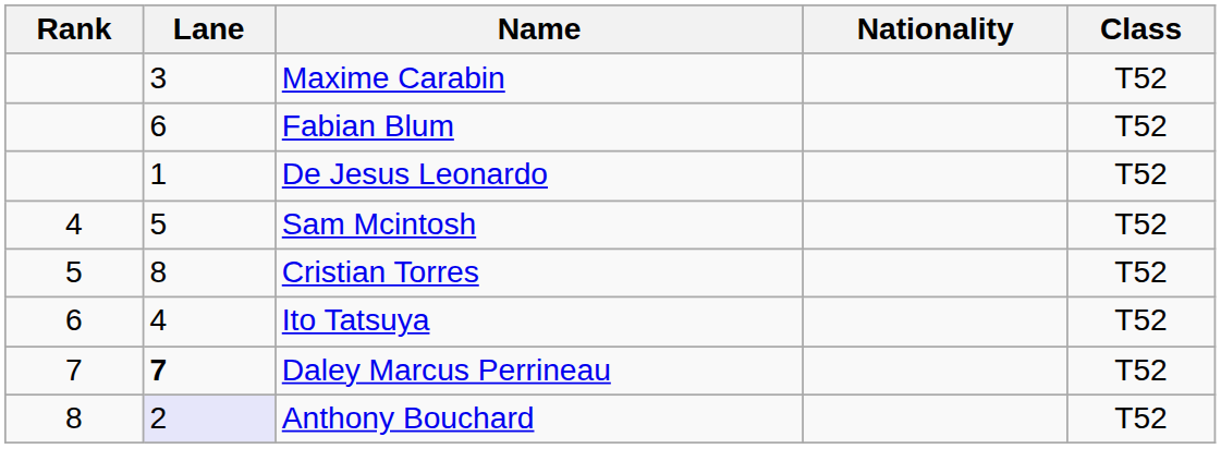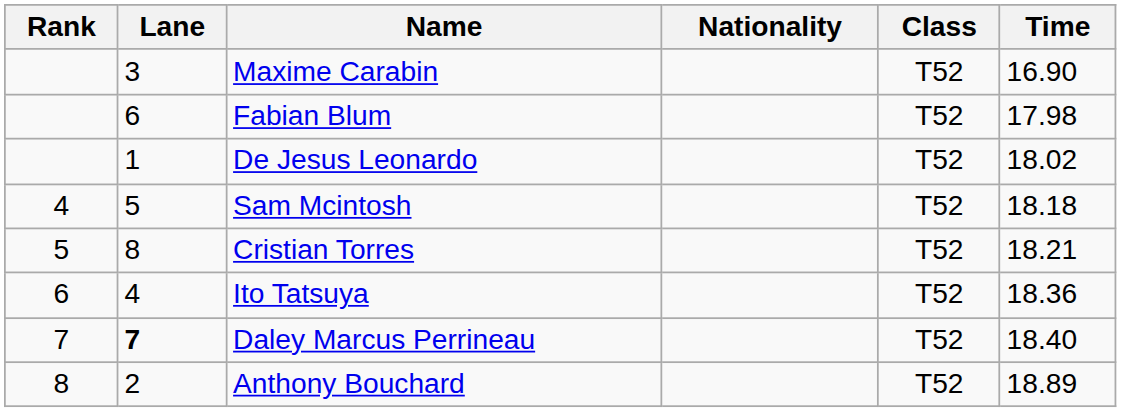 <table class="wikitable sortable" style="text-align:left ; width:50%">
 <tr>
 <th>Rank</th>
 <th>Lane</th>
 <th>Name</th>
 <th>Nationality</th>
 <th>Class</th>
+<th>Time</th>
 </tr>
 <tr>
 <td align=center></td>
 <td>3</td>
 <td><a href='#'>Maxime Carabin</a></td>
 <td></td>
 <td align=center>T52</td>
+<td>16.90</td>
 </tr>
 <tr>
 <td align=center></td>
 <td>6</td>
 <td><a href='#'>Fabian  Blum</a></td>
 <td></td>
 <td align=center>T52</td>
+<td>17.98</td>
 </tr>
 <tr>
 <td align=center></td>
 <td>1</td>
 <td><a href='#'>De Jesus  Leonardo</a></td>
 <td></td>
 <td align=center>T52</td>
+<td>18.02</td>
 </tr>
 <tr>
 <td align=center>4</td>
 <td>5</td>
 <td><a href='#'>Sam  Mcintosh</a></td>
 <td></td>
 <td align=center>T52</td>
+<td>18.18</td>
 </tr>
 <tr>
 <td align=center>5</td>
 <td>8</td>
 <td><a href='#'>Cristian Torres</a></td>
 <td></td>
 <td align=center>T52</td>
+<td>18.21</td>
 </tr>
 <tr>
 <td align=center>6</td>
 <td>4</td>
 <td><a href='#'>Ito Tatsuya  </a></td>
 <td></td>
 <td align=center>T52</td>
+<td>18.36</td>
 </tr>
 <tr>
 <td align=center>7</td>
 <td><strong>7</strong></td>
 <td><a href='#'>Daley  Marcus Perrineau</a></td>
 <td></td>
 <td align=center>T52</td>
+<td>18.40</td>
 </tr>
 <tr>
 <td align=center>8</td>
-<td style="background: lavender;">2</td>
+<td>2</td>
 <td><a href='#'>Anthony  Bouchard</a></td>
 <td></td>
 <td align=center>T52</td>
+<td>18.89</td>
 </tr>
 </table>
